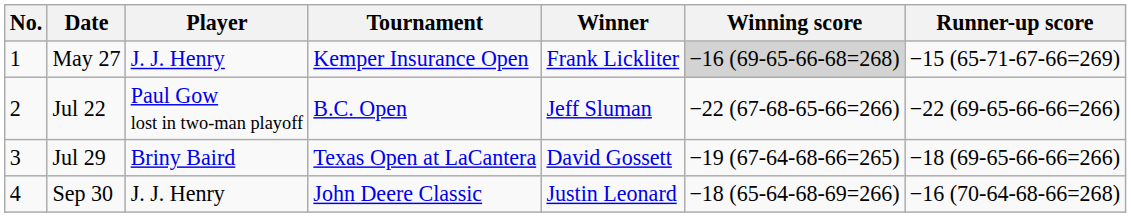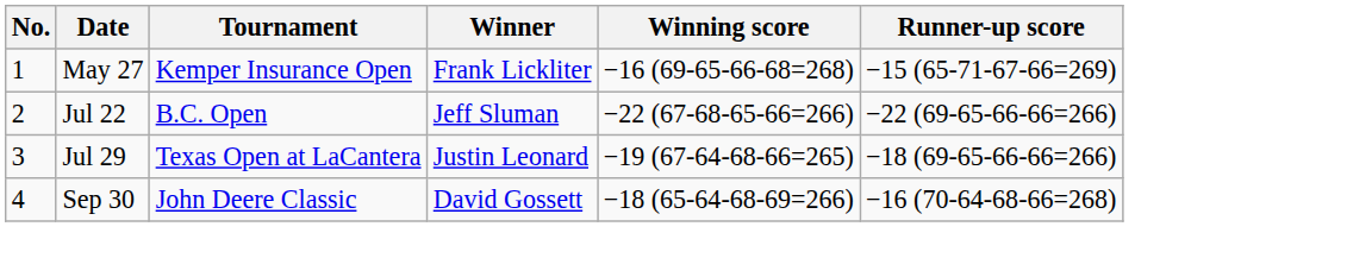 <table class="wikitable" style="font-size:95%;">
 <tr>
 <th>No.</th>
 <th>Date</th>
-<th>Player</th>
 <th>Tournament</th>
 <th>Winner</th>
 <th>Winning score</th>
 <th>Runner-up score</th>
 </tr>
 <tr>
 <td>1</td>
 <td>May 27</td>
-<td> <a href='#'>J. J. Henry</a></td>
 <td><a href='#'>Kemper Insurance Open</a></td>
 <td> <a href='#'>Frank Lickliter</a></td>
-<td style="background: lightgrey;">−16 (69-65-66-68=268)</td>
+<td>−16 (69-65-66-68=268)</td>
 <td>−15 (65-71-67-66=269)</td>
 </tr>
 <tr>
 <td>2</td>
 <td>Jul 22</td>
-<td> <a href='#'>Paul Gow</a><br><small>lost in two-man playoff</small></td>
 <td><a href='#'>B.C. Open</a></td>
 <td> <a href='#'>Jeff Sluman</a></td>
 <td>−22 (67-68-65-66=266)</td>
 <td>−22 (69-65-66-66=266)</td>
 </tr>
 <tr>
 <td>3</td>
 <td>Jul 29</td>
-<td> <a href='#'>Briny Baird</a></td>
 <td><a href='#'>Texas Open at LaCantera</a></td>
-<td> <a href='#'>David Gossett</a></td>
+<td> <a href='#'>Justin Leonard</a></td>
 <td>−19 (67-64-68-66=265)</td>
 <td>−18 (69-65-66-66=266)</td>
 </tr>
 <tr>
 <td>4</td>
 <td>Sep 30</td>
-<td> J. J. Henry</td>
 <td><a href='#'>John Deere Classic</a></td>
-<td> <a href='#'>Justin Leonard</a></td>
+<td> <a href='#'>David Gossett</a></td>
 <td>−18 (65-64-68-69=266)</td>
 <td>−16 (70-64-68-66=268)</td>
 </tr>
 </table>
